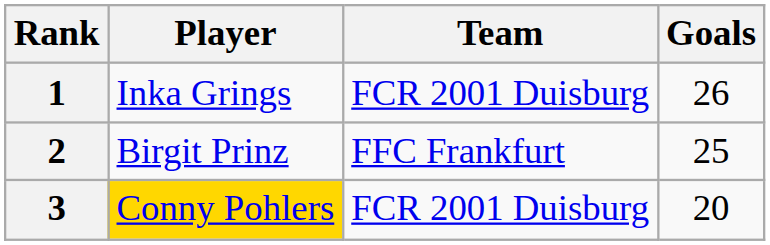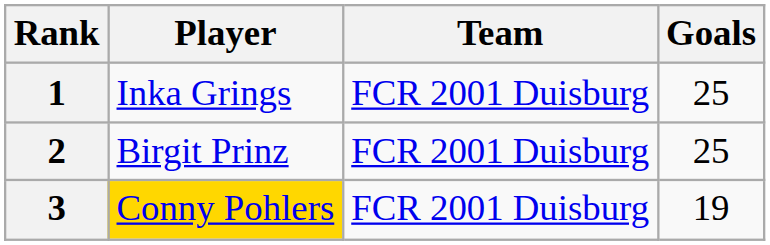 <table class="wikitable">
 <tr>
 <th>Rank</th>
 <th>Player</th>
 <th>Team</th>
 <th>Goals</th>
 </tr>
 <tr>
 <th align=center>1</th>
 <td> <a href='#'>Inka Grings</a></td>
 <td><a href='#'>FCR 2001 Duisburg</a></td>
-<td align=center>26</td>
+<td align=center>25</td>
 </tr>
 <tr>
 <th align=center>2</th>
 <td> <a href='#'>Birgit Prinz</a></td>
-<td><a href='#'>FFC Frankfurt</a></td>
+<td><a href='#'>FCR 2001 Duisburg</a></td>
 <td align=center>25</td>
 </tr>
 <tr>
 <th align=center>3</th>
 <td style="background: gold;"> <a href='#'>Conny Pohlers</a></td>
 <td><a href='#'>FCR 2001 Duisburg</a></td>
-<td align=center>20</td>
+<td align=center>19</td>
 </tr>
 </table>
